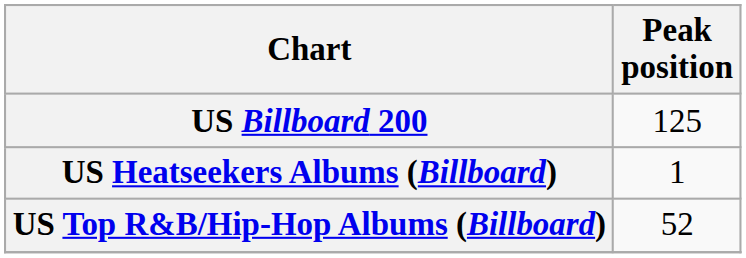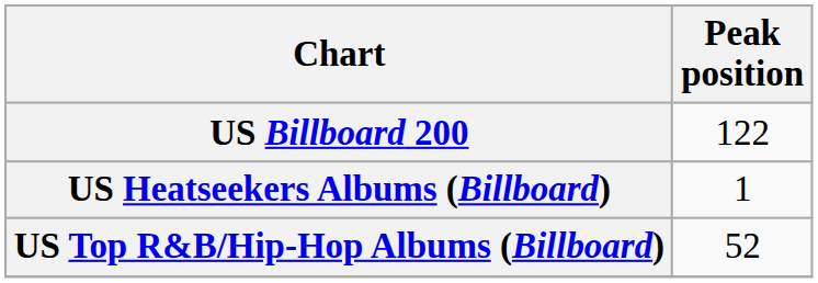 <table class="wikitable plainrowheaders sortable" style="text-align:center;" border="1">
 <tr>
 <th scope="col">Chart</th>
 <th scope="col">Peak<br>position</th>
 </tr>
 <tr>
 <th scope="row">US <a href='#'><em>Billboard</em> 200</a></th>
-<td>125</td>
+<td>122</td>
 </tr>
 <tr>
 <th scope="row">US <a href='#'>Heatseekers Albums</a> (<em><a href='#'>Billboard</a></em>)</th>
 <td>1</td>
 </tr>
 <tr>
 <th scope="row">US <a href='#'>Top R&B/Hip-Hop Albums</a> (<em><a href='#'>Billboard</a></em>)</th>
 <td>52</td>
 </tr>
 <tr>
 </tr>
 </table>
